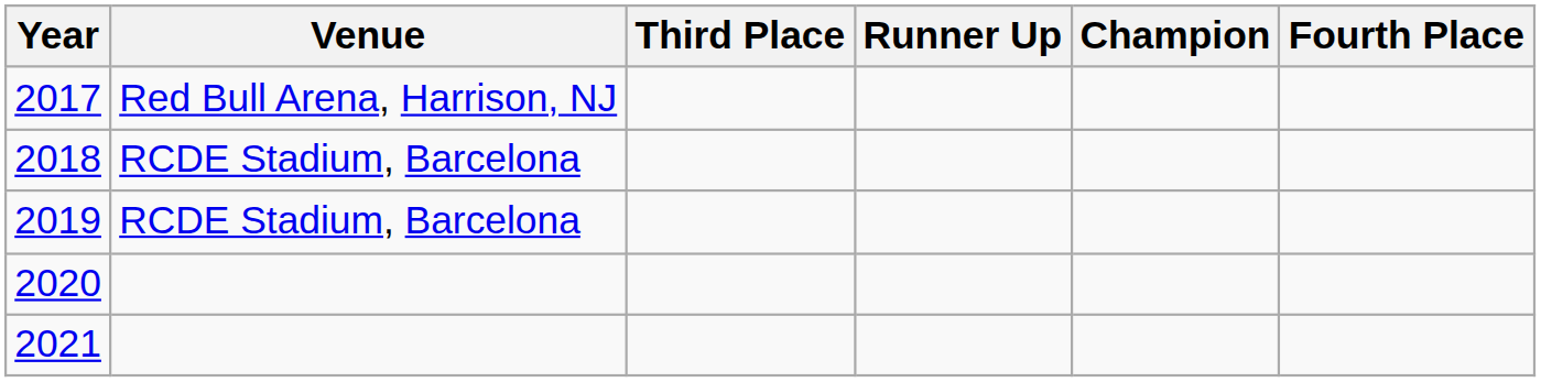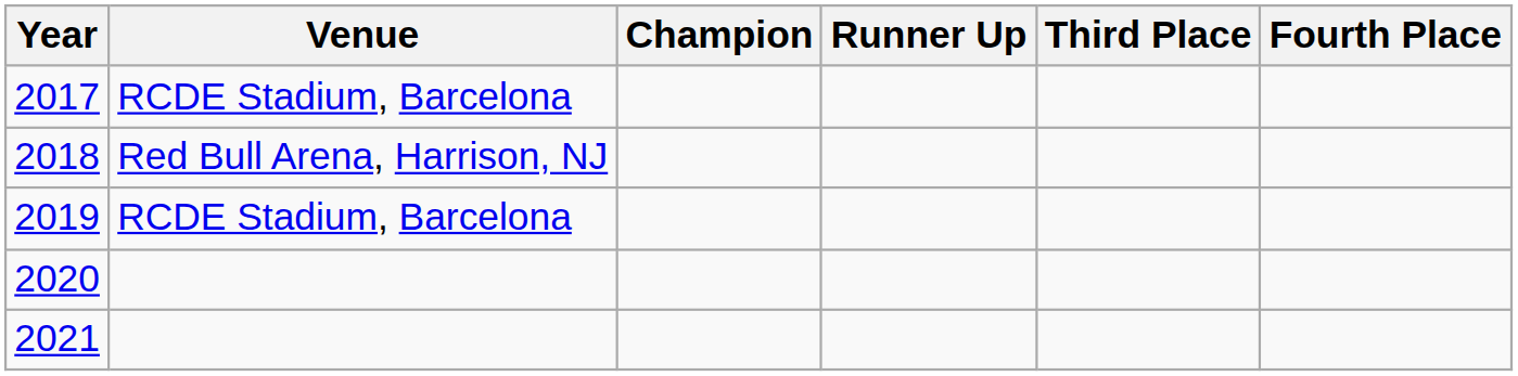 <table class="wikitable">
 <tr>
 <th>Year</th>
 <th>Venue</th>
+<th>Champion</th>
+<th>Runner Up</th>
 <th>Third Place</th>
-<th>Runner Up</th>
-<th>Champion</th>
 <th>Fourth Place</th>
 </tr>
 <tr>
 <td><a href='#'>2017</a></td>
-<td> <a href='#'>Red Bull Arena</a>, <a href='#'>Harrison, NJ</a></td>
+<td> <a href='#'>RCDE Stadium</a>, <a href='#'>Barcelona</a></td>
 <td></td>
 <td></td>
 <td></td>
 <td></td>
 </tr>
 <tr>
 <td><a href='#'>2018</a></td>
-<td> <a href='#'>RCDE Stadium</a>, <a href='#'>Barcelona</a></td>
+<td> <a href='#'>Red Bull Arena</a>, <a href='#'>Harrison, NJ</a></td>
 <td></td>
 <td></td>
 <td></td>
 <td></td>
 </tr>
 <tr>
 <td><a href='#'>2019</a></td>
 <td> <a href='#'>RCDE Stadium</a>, <a href='#'>Barcelona</a></td>
 <td></td>
 <td></td>
 <td></td>
 <td></td>
 </tr>
 <tr>
 <td><a href='#'>2020</a></td>
 <td></td>
 <td></td>
 <td></td>
 <td></td>
 <td></td>
 </tr>
 <tr>
 <td><a href='#'>2021</a></td>
 <td></td>
 <td></td>
 <td></td>
 <td></td>
 <td></td>
 </tr>
 </table>
